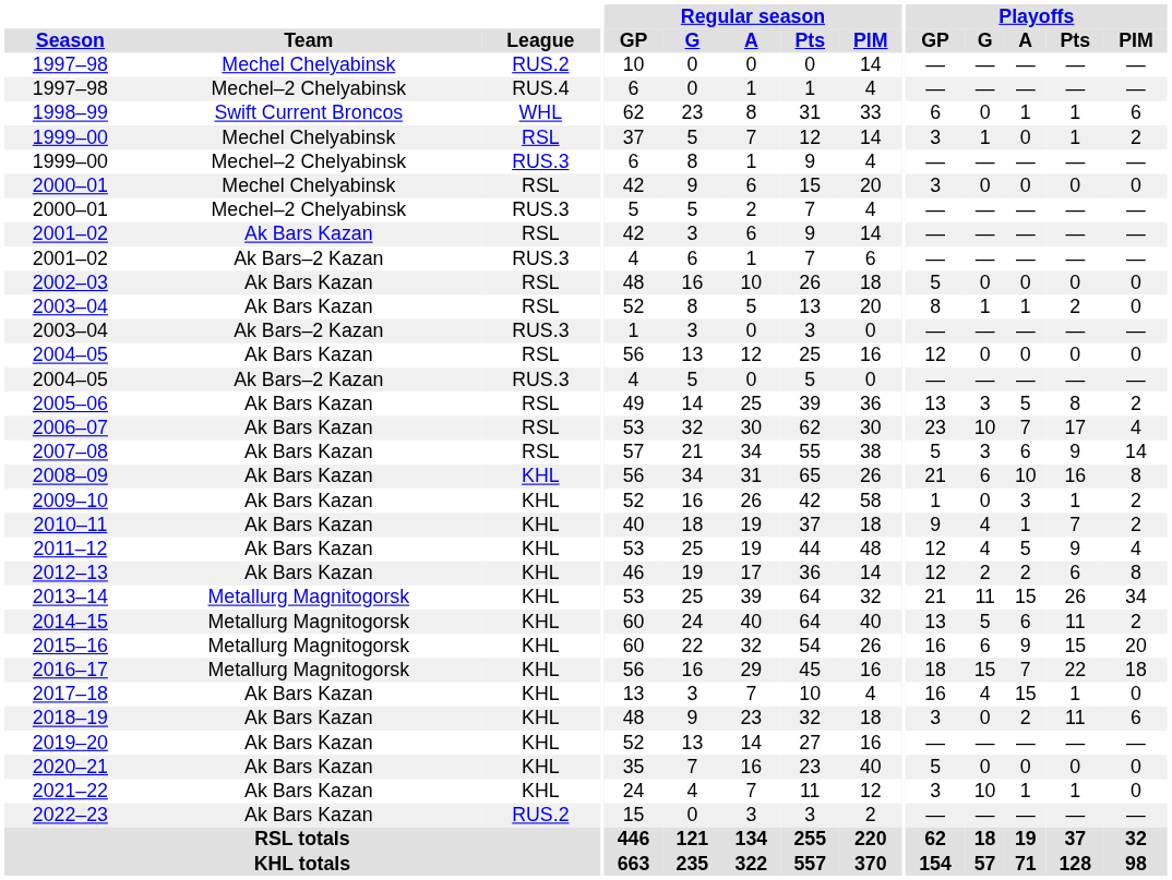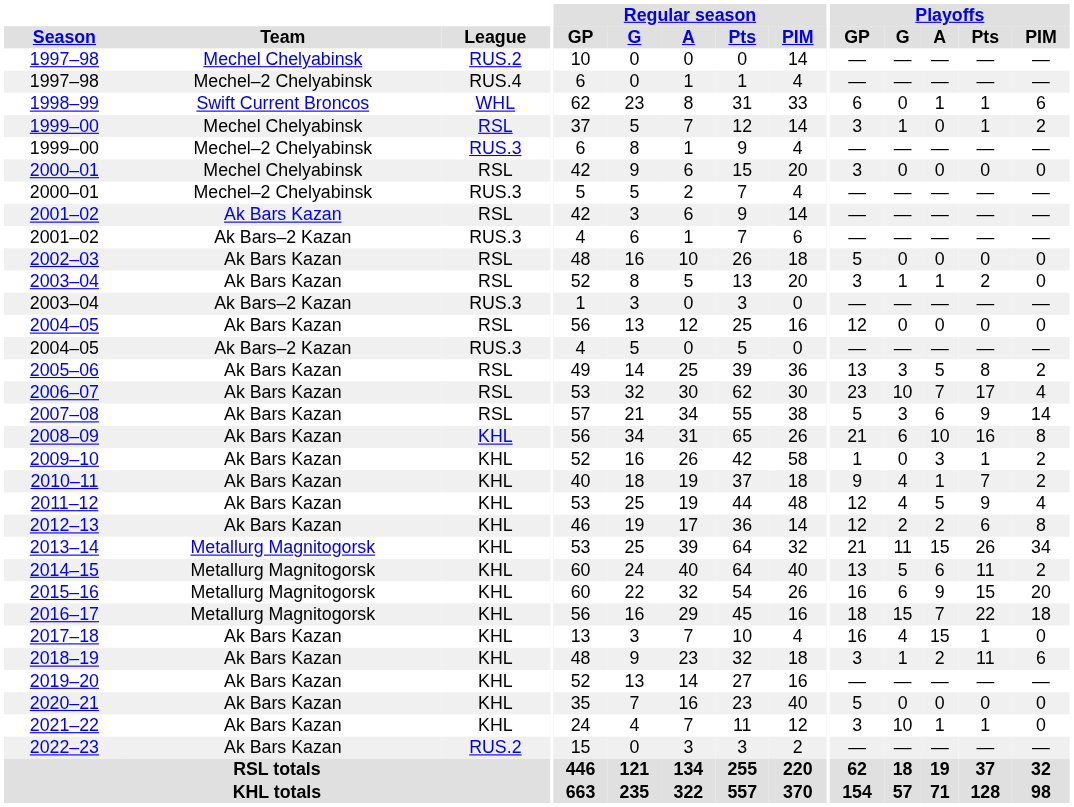 <table border="0" cellpadding="1" cellspacing="0" style="text-align:center; width:60em">
 <tr bgcolor="#e0e0e0">
 <th colspan="3" bgcolor="#ffffff"></th>
 <th rowspan="99" bgcolor="#ffffff"></th>
 <th colspan="5"><a href='#'>Regular season</a></th>
 <th rowspan="99" bgcolor="#ffffff"></th>
 <th colspan="5"><a href='#'>Playoffs</a></th>
 </tr>
 <tr bgcolor="#e0e0e0">
 <th><a href='#'>Season</a></th>
 <th>Team</th>
 <th>League</th>
 <th>GP</th>
 <th><a href='#'>G</a></th>
 <th><a href='#'>A</a></th>
 <th><a href='#'>Pts</a></th>
 <th><a href='#'>PIM</a></th>
 <th>GP</th>
 <th>G</th>
 <th>A</th>
 <th>Pts</th>
 <th>PIM</th>
 </tr>
 <tr>
 <td><a href='#'>1997–98</a></td>
 <td><a href='#'>Mechel Chelyabinsk</a></td>
 <td><a href='#'>RUS.2</a></td>
 <td>10</td>
 <td>0</td>
 <td>0</td>
 <td>0</td>
 <td>14</td>
 <td>—</td>
 <td>—</td>
 <td>—</td>
 <td>—</td>
 <td>—</td>
 </tr>
 <tr bgcolor="#f0f0f0">
 <td>1997–98</td>
 <td>Mechel–2 Chelyabinsk</td>
 <td>RUS.4</td>
 <td>6</td>
 <td>0</td>
 <td>1</td>
 <td>1</td>
 <td>4</td>
 <td>—</td>
 <td>—</td>
 <td>—</td>
 <td>—</td>
 <td>—</td>
 </tr>
 <tr>
 <td><a href='#'>1998–99</a></td>
 <td><a href='#'>Swift Current Broncos</a></td>
 <td><a href='#'>WHL</a></td>
 <td>62</td>
 <td>23</td>
 <td>8</td>
 <td>31</td>
 <td>33</td>
 <td>6</td>
 <td>0</td>
 <td>1</td>
 <td>1</td>
 <td>6</td>
 </tr>
 <tr bgcolor="#f0f0f0">
 <td><a href='#'>1999–00</a></td>
 <td>Mechel Chelyabinsk</td>
 <td><a href='#'>RSL</a></td>
 <td>37</td>
 <td>5</td>
 <td>7</td>
 <td>12</td>
 <td>14</td>
 <td>3</td>
 <td>1</td>
 <td>0</td>
 <td>1</td>
 <td>2</td>
 </tr>
 <tr>
 <td>1999–00</td>
 <td>Mechel–2 Chelyabinsk</td>
 <td><a href='#'>RUS.3</a></td>
 <td>6</td>
 <td>8</td>
 <td>1</td>
 <td>9</td>
 <td>4</td>
 <td>—</td>
 <td>—</td>
 <td>—</td>
 <td>—</td>
 <td>—</td>
 </tr>
 <tr bgcolor="#f0f0f0">
 <td><a href='#'>2000–01</a></td>
 <td>Mechel Chelyabinsk</td>
 <td>RSL</td>
 <td>42</td>
 <td>9</td>
 <td>6</td>
 <td>15</td>
 <td>20</td>
 <td>3</td>
 <td>0</td>
 <td>0</td>
 <td>0</td>
 <td>0</td>
 </tr>
 <tr>
 <td>2000–01</td>
 <td>Mechel–2 Chelyabinsk</td>
 <td>RUS.3</td>
 <td>5</td>
 <td>5</td>
 <td>2</td>
 <td>7</td>
 <td>4</td>
 <td>—</td>
 <td>—</td>
 <td>—</td>
 <td>—</td>
 <td>—</td>
 </tr>
 <tr bgcolor="#f0f0f0">
 <td><a href='#'>2001–02</a></td>
 <td><a href='#'>Ak Bars Kazan</a></td>
 <td>RSL</td>
 <td>42</td>
 <td>3</td>
 <td>6</td>
 <td>9</td>
 <td>14</td>
 <td>—</td>
 <td>—</td>
 <td>—</td>
 <td>—</td>
 <td>—</td>
 </tr>
 <tr>
 <td>2001–02</td>
 <td>Ak Bars–2 Kazan</td>
 <td>RUS.3</td>
 <td>4</td>
 <td>6</td>
 <td>1</td>
 <td>7</td>
 <td>6</td>
 <td>—</td>
 <td>—</td>
 <td>—</td>
 <td>—</td>
 <td>—</td>
 </tr>
 <tr bgcolor="#f0f0f0">
 <td><a href='#'>2002–03</a></td>
 <td>Ak Bars Kazan</td>
 <td>RSL</td>
 <td>48</td>
 <td>16</td>
 <td>10</td>
 <td>26</td>
 <td>18</td>
 <td>5</td>
 <td>0</td>
 <td>0</td>
 <td>0</td>
 <td>0</td>
 </tr>
 <tr>
 <td><a href='#'>2003–04</a></td>
 <td>Ak Bars Kazan</td>
 <td>RSL</td>
 <td>52</td>
 <td>8</td>
 <td>5</td>
 <td>13</td>
 <td>20</td>
-<td>8</td>
+<td>3</td>
 <td>1</td>
 <td>1</td>
 <td>2</td>
 <td>0</td>
 </tr>
 <tr bgcolor="#f0f0f0">
 <td>2003–04</td>
 <td>Ak Bars–2 Kazan</td>
 <td>RUS.3</td>
 <td>1</td>
 <td>3</td>
 <td>0</td>
 <td>3</td>
 <td>0</td>
 <td>—</td>
 <td>—</td>
 <td>—</td>
 <td>—</td>
 <td>—</td>
 </tr>
 <tr>
 <td><a href='#'>2004–05</a></td>
 <td>Ak Bars Kazan</td>
 <td>RSL</td>
 <td>56</td>
 <td>13</td>
 <td>12</td>
 <td>25</td>
 <td>16</td>
 <td>12</td>
 <td>0</td>
 <td>0</td>
 <td>0</td>
 <td>0</td>
 </tr>
 <tr bgcolor="#f0f0f0">
 <td>2004–05</td>
 <td>Ak Bars–2 Kazan</td>
 <td>RUS.3</td>
 <td>4</td>
 <td>5</td>
 <td>0</td>
 <td>5</td>
 <td>0</td>
 <td>—</td>
 <td>—</td>
 <td>—</td>
 <td>—</td>
 <td>—</td>
 </tr>
 <tr>
 <td><a href='#'>2005–06</a></td>
 <td>Ak Bars Kazan</td>
 <td>RSL</td>
 <td>49</td>
 <td>14</td>
 <td>25</td>
 <td>39</td>
 <td>36</td>
 <td>13</td>
 <td>3</td>
 <td>5</td>
 <td>8</td>
 <td>2</td>
 </tr>
 <tr bgcolor="#f0f0f0">
 <td><a href='#'>2006–07</a></td>
 <td>Ak Bars Kazan</td>
 <td>RSL</td>
 <td>53</td>
 <td>32</td>
 <td>30</td>
 <td>62</td>
 <td>30</td>
 <td>23</td>
 <td>10</td>
 <td>7</td>
 <td>17</td>
 <td>4</td>
 </tr>
 <tr>
 <td><a href='#'>2007–08</a></td>
 <td>Ak Bars Kazan</td>
 <td>RSL</td>
 <td>57</td>
 <td>21</td>
 <td>34</td>
 <td>55</td>
 <td>38</td>
 <td>5</td>
 <td>3</td>
 <td>6</td>
 <td>9</td>
 <td>14</td>
 </tr>
 <tr bgcolor="#f0f0f0">
 <td><a href='#'>2008–09</a></td>
 <td>Ak Bars Kazan</td>
 <td><a href='#'>KHL</a></td>
 <td>56</td>
 <td>34</td>
 <td>31</td>
 <td>65</td>
 <td>26</td>
 <td>21</td>
 <td>6</td>
 <td>10</td>
 <td>16</td>
 <td>8</td>
 </tr>
 <tr>
 <td><a href='#'>2009–10</a></td>
 <td>Ak Bars Kazan</td>
 <td>KHL</td>
 <td>52</td>
 <td>16</td>
 <td>26</td>
 <td>42</td>
 <td>58</td>
 <td>1</td>
 <td>0</td>
 <td>3</td>
 <td>1</td>
 <td>2</td>
 </tr>
 <tr bgcolor="#f0f0f0">
 <td><a href='#'>2010–11</a></td>
 <td>Ak Bars Kazan</td>
 <td>KHL</td>
 <td>40</td>
 <td>18</td>
 <td>19</td>
 <td>37</td>
 <td>18</td>
 <td>9</td>
 <td>4</td>
 <td>1</td>
 <td>7</td>
 <td>2</td>
 </tr>
 <tr>
 <td><a href='#'>2011–12</a></td>
 <td>Ak Bars Kazan</td>
 <td>KHL</td>
 <td>53</td>
 <td>25</td>
 <td>19</td>
 <td>44</td>
 <td>48</td>
 <td>12</td>
 <td>4</td>
 <td>5</td>
 <td>9</td>
 <td>4</td>
 </tr>
 <tr bgcolor="#f0f0f0">
 <td><a href='#'>2012–13</a></td>
 <td>Ak Bars Kazan</td>
 <td>KHL</td>
 <td>46</td>
 <td>19</td>
 <td>17</td>
 <td>36</td>
 <td>14</td>
 <td>12</td>
 <td>2</td>
 <td>2</td>
 <td>6</td>
 <td>8</td>
 </tr>
 <tr>
 <td><a href='#'>2013–14</a></td>
 <td><a href='#'>Metallurg Magnitogorsk</a></td>
 <td>KHL</td>
 <td>53</td>
 <td>25</td>
 <td>39</td>
 <td>64</td>
 <td>32</td>
 <td>21</td>
 <td>11</td>
 <td>15</td>
 <td>26</td>
 <td>34</td>
 </tr>
 <tr bgcolor="#f0f0f0">
 <td><a href='#'>2014–15</a></td>
 <td>Metallurg Magnitogorsk</td>
 <td>KHL</td>
 <td>60</td>
 <td>24</td>
 <td>40</td>
 <td>64</td>
 <td>40</td>
 <td>13</td>
 <td>5</td>
 <td>6</td>
 <td>11</td>
 <td>2</td>
 </tr>
 <tr>
 <td><a href='#'>2015–16</a></td>
 <td>Metallurg Magnitogorsk</td>
 <td>KHL</td>
 <td>60</td>
 <td>22</td>
 <td>32</td>
 <td>54</td>
 <td>26</td>
 <td>16</td>
 <td>6</td>
 <td>9</td>
 <td>15</td>
 <td>20</td>
 </tr>
 <tr bgcolor="#f0f0f0">
 <td><a href='#'>2016–17</a></td>
 <td>Metallurg Magnitogorsk</td>
 <td>KHL</td>
 <td>56</td>
 <td>16</td>
 <td>29</td>
 <td>45</td>
 <td>16</td>
 <td>18</td>
 <td>15</td>
 <td>7</td>
 <td>22</td>
 <td>18</td>
 </tr>
 <tr>
 <td><a href='#'>2017–18</a></td>
 <td>Ak Bars Kazan</td>
 <td>KHL</td>
 <td>13</td>
 <td>3</td>
 <td>7</td>
 <td>10</td>
 <td>4</td>
 <td>16</td>
 <td>4</td>
 <td>15</td>
 <td>1</td>
 <td>0</td>
 </tr>
 <tr bgcolor="#f0f0f0">
 <td><a href='#'>2018–19</a></td>
 <td>Ak Bars Kazan</td>
 <td>KHL</td>
 <td>48</td>
 <td>9</td>
 <td>23</td>
 <td>32</td>
 <td>18</td>
 <td>3</td>
-<td>0</td>
+<td>1</td>
 <td>2</td>
 <td>11</td>
 <td>6</td>
 </tr>
 <tr>
 <td><a href='#'>2019–20</a></td>
 <td>Ak Bars Kazan</td>
 <td>KHL</td>
 <td>52</td>
 <td>13</td>
 <td>14</td>
 <td>27</td>
 <td>16</td>
 <td>—</td>
 <td>—</td>
 <td>—</td>
 <td>—</td>
 <td>—</td>
 </tr>
 <tr bgcolor="#f0f0f0">
 <td><a href='#'>2020–21</a></td>
 <td>Ak Bars Kazan</td>
 <td>KHL</td>
 <td>35</td>
 <td>7</td>
 <td>16</td>
 <td>23</td>
 <td>40</td>
 <td>5</td>
 <td>0</td>
 <td>0</td>
 <td>0</td>
 <td>0</td>
 </tr>
 <tr>
 <td><a href='#'>2021–22</a></td>
 <td>Ak Bars Kazan</td>
 <td>KHL</td>
 <td>24</td>
 <td>4</td>
 <td>7</td>
 <td>11</td>
 <td>12</td>
 <td>3</td>
 <td>10</td>
 <td>1</td>
 <td>1</td>
 <td>0</td>
 </tr>
 <tr bgcolor="#f0f0f0">
 <td><a href='#'>2022–23</a></td>
 <td>Ak Bars Kazan</td>
 <td><a href='#'>RUS.2</a></td>
 <td>15</td>
 <td>0</td>
 <td>3</td>
 <td>3</td>
 <td>2</td>
 <td>—</td>
 <td>—</td>
 <td>—</td>
 <td>—</td>
 <td>—</td>
 </tr>
 <tr bgcolor="#e0e0e0">
 <th colspan="3">RSL totals</th>
 <th>446</th>
 <th>121</th>
 <th>134</th>
 <th>255</th>
 <th>220</th>
 <th>62</th>
 <th>18</th>
 <th>19</th>
 <th>37</th>
 <th>32</th>
 </tr>
 <tr bgcolor="#e0e0e0">
 <th colspan="3">KHL totals</th>
 <th>663</th>
 <th>235</th>
 <th>322</th>
 <th>557</th>
 <th>370</th>
 <th>154</th>
 <th>57</th>
 <th>71</th>
 <th>128</th>
 <th>98</th>
 </tr>
 </table>
